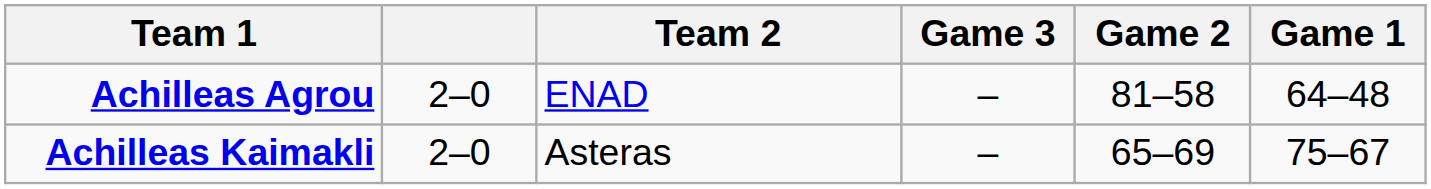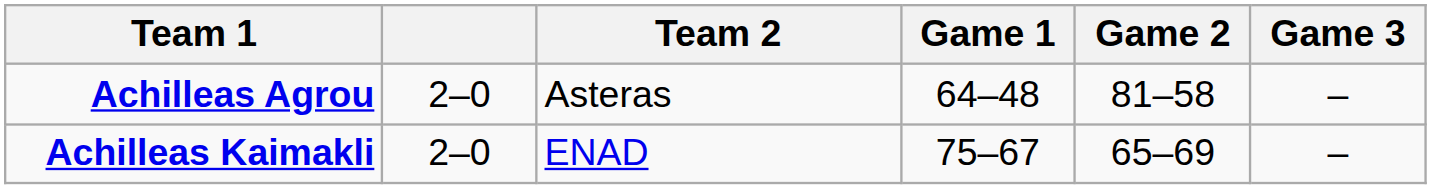 <table class=wikitable style="text-align:center">
 <tr>
 <th width=200>Team 1</th>
 <th width=80></th>
 <th width=200>Team 2</th>
+<th width=80>Game 1</th>
+<th width=80>Game 2</th>
 <th width=80>Game 3</th>
-<th width=80>Game 2</th>
-<th width=80>Game 1</th>
 </tr>
 <tr>
 <td align=right><strong><a href='#'>Achilleas Agrou</a></strong></td>
 <td>2–0</td>
-<td align=left><a href='#'>ENAD</a></td>
+<td align=left>Asteras</td>
+<td>64–48</td>
+<td>81–58</td>
 <td>–</td>
-<td>81–58</td>
-<td>64–48</td>
 </tr>
 <tr>
 <td align=right><strong><a href='#'>Achilleas Kaimakli</a></strong></td>
 <td>2–0</td>
-<td align=left>Asteras</td>
+<td align=left><a href='#'>ENAD</a></td>
+<td>75–67</td>
+<td>65–69</td>
 <td>–</td>
-<td>65–69</td>
-<td>75–67</td>
 </tr>
 </table>
